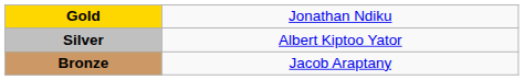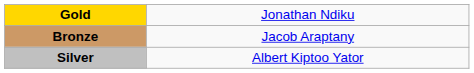 <table class="wikitable" style="text-align:center; " width="35%">
 <tr>
 <td bgcolor="gold"><strong>Gold</strong></td>
 <td><a href='#'>Jonathan Ndiku</a><br>  <small><em></em></small></td>
 </tr>
 <tr>
+<td bgcolor="CC9966"><strong>Bronze</strong></td>
+<td><a href='#'>Jacob Araptany</a><br>  <small><em></em></small></td>
+</tr>
+<tr>
 <td bgcolor="silver"><strong>Silver</strong></td>
 <td><a href='#'>Albert Kiptoo Yator</a><br>  <small><em></em></small></td>
 </tr>
-<tr>
-<td bgcolor="CC9966"><strong>Bronze</strong></td>
-<td><a href='#'>Jacob Araptany</a><br>  <small><em></em></small></td>
-</tr>
 </table>
